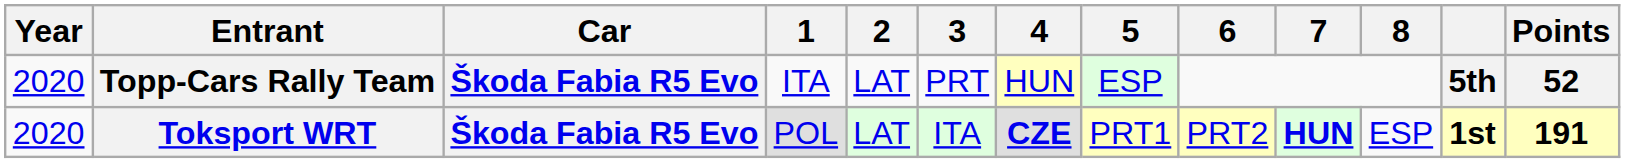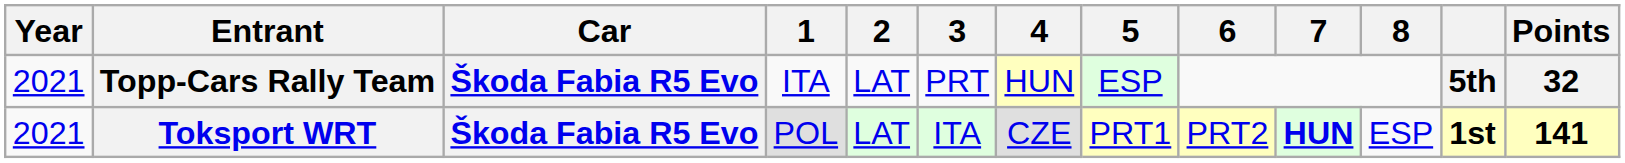 <table class="wikitable" style="text-align:center; font-size:85%">
 <tr>
 <th>Year</th>
 <th>Entrant</th>
 <th>Car</th>
 <th>1</th>
 <th>2</th>
 <th>3</th>
 <th>4</th>
 <th>5</th>
 <th>6</th>
 <th>7</th>
 <th>8</th>
 <th></th>
 <th>Points</th>
 </tr>
 <tr>
-<td><a href='#'>2020</a></td>
+<td><a href='#'>2021</a></td>
 <th nowrap>Topp-Cars Rally Team</th>
 <th nowrap><a href='#'>Škoda Fabia R5 Evo</a></th>
 <td><a href='#'>ITA</a></td>
 <td><a href='#'>LAT</a></td>
 <td><a href='#'>PRT</a></td>
 <td style="background:#ffffbf;"><a href='#'>HUN</a><br></td>
 <td style="background:#DFFFDF;"><a href='#'>ESP</a><br></td>
 <td colspan=3></td>
 <th>5th</th>
-<th>52</th>
+<th>32</th>
 </tr>
 <tr>
-<td><a href='#'>2020</a></td>
+<td><a href='#'>2021</a></td>
 <th nowrap><a href='#'>Toksport WRT</a></th>
 <th nowrap><a href='#'>Škoda Fabia R5 Evo</a></th>
 <td style="background:#dfdfdf;"><a href='#'>POL</a><br></td>
 <td style="background:#DFFFDF;"><a href='#'>LAT</a><br></td>
 <td style="background:#DFFFDF;"><a href='#'>ITA</a><br></td>
-<td style="background:#dfdfdf;"><strong><a href='#'>CZE</a><br></strong></td>
+<td style="background:#dfdfdf;"><a href='#'>CZE</a><br></td>
 <td style="background:#ffffbf;"><a href='#'>PRT1</a><br></td>
 <td style="background:#ffffbf;"><a href='#'>PRT2</a><br></td>
 <td style="background:#DFFFDF;"><strong><a href='#'>HUN</a><br></strong></td>
 <td><a href='#'>ESP</a></td>
 <th style="background:#ffffbf;">1st</th>
-<th style="background:#ffffbf;">191</th>
+<th style="background:#ffffbf;">141</th>
 </tr>
 </table>
